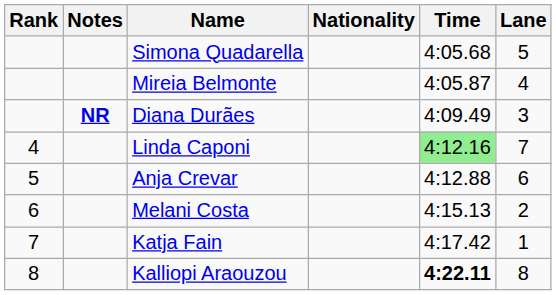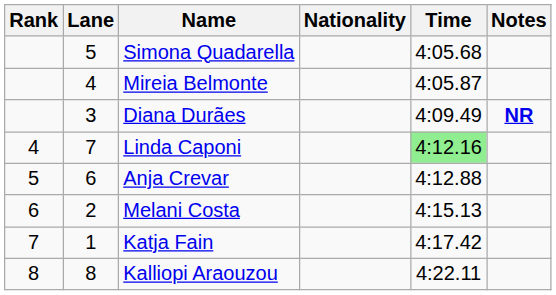 <table class="wikitable sortable" style="text-align:center">
 <tr>
 <th>Rank</th>
-<th>Notes</th>
+<th>Lane</th>
 <th>Name</th>
 <th>Nationality</th>
 <th>Time</th>
-<th>Lane</th>
+<th>Notes</th>
 </tr>
 <tr>
 <td></td>
-<td></td>
+<td>5</td>
 <td align="left"><a href='#'>Simona Quadarella</a></td>
 <td align="left"></td>
 <td>4:05.68</td>
-<td>5</td>
+<td></td>
 </tr>
 <tr>
 <td></td>
-<td></td>
+<td>4</td>
 <td align="left"><a href='#'>Mireia Belmonte</a></td>
 <td align="left"></td>
 <td>4:05.87</td>
-<td>4</td>
+<td></td>
 </tr>
 <tr>
 <td></td>
-<td><strong><a href='#'>NR</a></strong></td>
+<td>3</td>
 <td align="left"><a href='#'>Diana Durães</a></td>
 <td align="left"></td>
 <td>4:09.49</td>
-<td>3</td>
+<td><strong><a href='#'>NR</a></strong></td>
 </tr>
 <tr>
 <td>4</td>
-<td></td>
+<td>7</td>
 <td align="left"><a href='#'>Linda Caponi</a></td>
 <td align="left"></td>
 <td style="background: lightgreen;">4:12.16</td>
-<td>7</td>
+<td></td>
 </tr>
 <tr>
 <td>5</td>
-<td></td>
+<td>6</td>
 <td align="left"><a href='#'>Anja Crevar</a></td>
 <td align="left"></td>
 <td>4:12.88</td>
-<td>6</td>
+<td></td>
 </tr>
 <tr>
 <td>6</td>
-<td></td>
+<td>2</td>
 <td align="left"><a href='#'>Melani Costa</a></td>
 <td align="left"></td>
 <td>4:15.13</td>
-<td>2</td>
+<td></td>
 </tr>
 <tr>
 <td>7</td>
-<td></td>
+<td>1</td>
 <td align="left"><a href='#'>Katja Fain</a></td>
 <td align="left"></td>
 <td>4:17.42</td>
-<td>1</td>
+<td></td>
 </tr>
 <tr>
 <td>8</td>
-<td></td>
+<td>8</td>
 <td align="left"><a href='#'>Kalliopi Araouzou</a></td>
 <td align="left"></td>
-<td><strong>4:22.11</strong></td>
-<td>8</td>
+<td>4:22.11</td>
+<td></td>
 </tr>
 </table>
